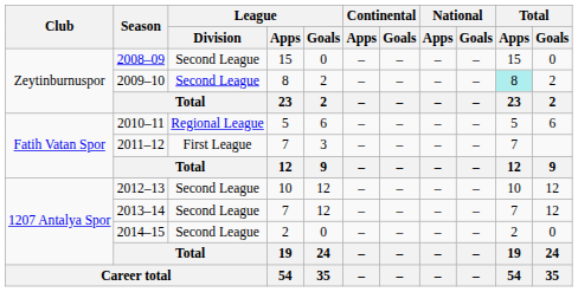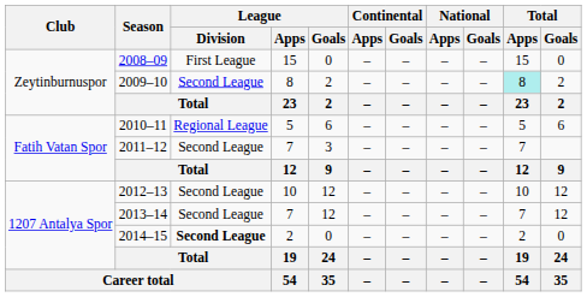 <table class="wikitable" style="text-align: center;">
 <tr>
 <th rowspan=2>Club</th>
 <th rowspan=2>Season</th>
 <th colspan=3>League</th>
 <th colspan=2>Continental</th>
 <th colspan=2>National</th>
 <th colspan=2>Total</th>
 </tr>
 <tr>
 <th>Division</th>
 <th>Apps</th>
 <th>Goals</th>
 <th>Apps</th>
 <th>Goals</th>
 <th>Apps</th>
 <th>Goals</th>
 <th>Apps</th>
 <th>Goals</th>
 </tr>
 <tr>
 <td rowspan=3>Zeytinburnuspor</td>
 <td><a href='#'>2008–09</a></td>
-<td>Second League</td>
+<td>First League</td>
 <td>15</td>
 <td>0</td>
 <td>–</td>
 <td>–</td>
 <td>–</td>
 <td>–</td>
 <td>15</td>
 <td>0</td>
 </tr>
 <tr>
 <td>2009–10</td>
 <td><a href='#'>Second League</a></td>
 <td>8</td>
 <td>2</td>
 <td>–</td>
 <td>–</td>
 <td>–</td>
 <td>–</td>
 <td style="background: paleturquoise;">8</td>
 <td>2</td>
 </tr>
 <tr>
 <th colspan=2>Total</th>
 <th>23</th>
 <th>2</th>
 <th>–</th>
 <th>–</th>
 <th>–</th>
 <th>–</th>
 <th>23</th>
 <th>2</th>
 </tr>
 <tr>
 <td rowspan=3><a href='#'>Fatih Vatan Spor</a></td>
 <td>2010–11</td>
 <td><a href='#'>Regional League</a></td>
 <td>5</td>
 <td>6</td>
 <td>–</td>
 <td>–</td>
 <td>–</td>
 <td>–</td>
 <td>5</td>
 <td>6</td>
 </tr>
 <tr>
 <td>2011–12</td>
-<td>First League</td>
+<td>Second League</td>
 <td>7</td>
 <td>3</td>
 <td>–</td>
 <td>–</td>
 <td>–</td>
 <td>–</td>
 <td>7</td>
 <td></td>
 </tr>
 <tr>
 <th colspan=2>Total</th>
 <th>12</th>
 <th>9</th>
 <th>–</th>
 <th>–</th>
 <th>–</th>
 <th>–</th>
 <th>12</th>
 <th>9</th>
 </tr>
 <tr>
 <td rowspan=4><a href='#'>1207 Antalya Spor</a></td>
 <td>2012–13</td>
 <td>Second League</td>
 <td>10</td>
 <td>12</td>
 <td>–</td>
 <td>–</td>
 <td>–</td>
 <td>–</td>
 <td>10</td>
 <td>12</td>
 </tr>
 <tr>
 <td>2013–14</td>
 <td>Second League</td>
 <td>7</td>
 <td>12</td>
 <td>–</td>
 <td>–</td>
 <td>–</td>
 <td>–</td>
 <td>7</td>
 <td>12</td>
 </tr>
 <tr>
 <td>2014–15</td>
-<td>Second League</td>
+<td><strong>Second League</strong></td>
 <td>2</td>
 <td>0</td>
 <td>–</td>
 <td>–</td>
 <td>–</td>
 <td>–</td>
 <td>2</td>
 <td>0</td>
 </tr>
 <tr>
 <th colspan=2>Total</th>
 <th>19</th>
 <th>24</th>
 <th>–</th>
 <th>–</th>
 <th>–</th>
 <th>–</th>
 <th>19</th>
 <th>24</th>
 </tr>
 <tr>
 <th colspan=3>Career total</th>
 <th>54</th>
 <th>35</th>
 <th>–</th>
 <th>–</th>
 <th>–</th>
 <th>–</th>
 <th>54</th>
 <th>35</th>
 </tr>
 </table>
